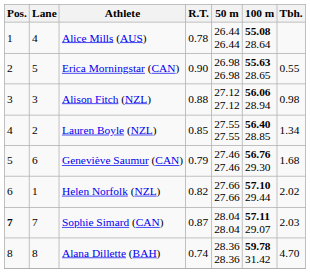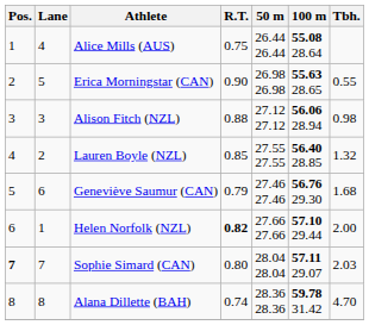 <table class="wikitable">
 <tr>
 <th>Pos.</th>
 <th>Lane</th>
 <th>Athlete</th>
 <th>R.T.</th>
 <th>50 m</th>
 <th>100 m</th>
 <th>Tbh.</th>
 </tr>
 <tr>
 <td>1</td>
 <td>4</td>
 <td> <a href='#'>Alice Mills</a> (<a href='#'>AUS</a>)</td>
-<td>0.78</td>
+<td>0.75</td>
 <td>26.44<br>26.44</td>
 <td><strong>55.08</strong><br>28.64</td>
 <td> </td>
 </tr>
 <tr>
 <td>2</td>
 <td>5</td>
 <td> <a href='#'>Erica Morningstar</a> (<a href='#'>CAN</a>)</td>
 <td>0.90</td>
 <td>26.98<br>26.98</td>
 <td><strong>55.63</strong><br>28.65</td>
 <td>0.55</td>
 </tr>
 <tr>
 <td>3</td>
 <td>3</td>
 <td> <a href='#'>Alison Fitch</a> (<a href='#'>NZL</a>)</td>
 <td>0.88</td>
 <td>27.12<br>27.12</td>
 <td><strong>56.06</strong><br>28.94</td>
 <td>0.98</td>
 </tr>
 <tr>
 <td>4</td>
 <td>2</td>
 <td> <a href='#'>Lauren Boyle</a> (<a href='#'>NZL</a>)</td>
 <td>0.85</td>
 <td>27.55<br>27.55</td>
 <td><strong>56.40</strong><br>28.85</td>
-<td>1.34</td>
+<td>1.32</td>
 </tr>
 <tr>
 <td>5</td>
 <td>6</td>
 <td> <a href='#'>Geneviève Saumur</a> (<a href='#'>CAN</a>)</td>
 <td>0.79</td>
 <td>27.46<br>27.46</td>
 <td><strong>56.76</strong><br>29.30</td>
 <td>1.68</td>
 </tr>
 <tr>
 <td>6</td>
 <td>1</td>
 <td> <a href='#'>Helen Norfolk</a> (<a href='#'>NZL</a>)</td>
-<td>0.82</td>
+<td><strong>0.82</strong></td>
 <td>27.66<br>27.66</td>
 <td><strong>57.10</strong><br>29.44</td>
-<td>2.02</td>
+<td>2.00</td>
 </tr>
 <tr>
 <td><strong>7</strong></td>
 <td>7</td>
 <td> <a href='#'>Sophie Simard</a> (<a href='#'>CAN</a>)</td>
-<td>0.87</td>
+<td>0.80</td>
 <td>28.04<br>28.04</td>
 <td><strong>57.11</strong><br>29.07</td>
 <td>2.03</td>
 </tr>
 <tr>
 <td>8</td>
 <td>8</td>
 <td> <a href='#'>Alana Dillette</a> (<a href='#'>BAH</a>)</td>
 <td>0.74</td>
 <td>28.36<br>28.36</td>
 <td><strong>59.78</strong><br>31.42</td>
 <td>4.70</td>
 </tr>
 <tr>
 </tr>
 </table>
